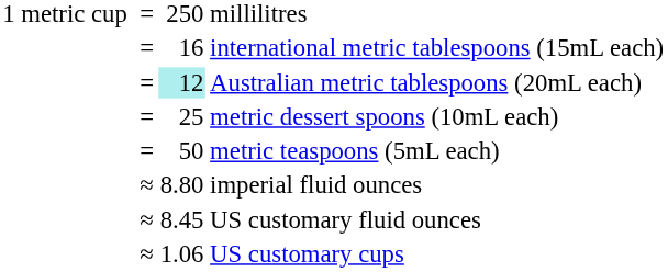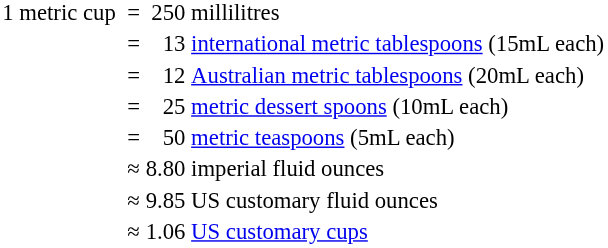 <table>
 <tr>
 <td>1 metric cup </td>
 <td>=</td>
 <td align=right>250</td>
 <td>millilitres</td>
 </tr>
 <tr>
 <td></td>
 <td>=</td>
-<td align=right>16</td>
+<td align=right>13</td>
 <td><a href='#'>international metric tablespoons</a> (15mL each)</td>
 </tr>
 <tr>
 <td></td>
 <td>=</td>
-<td align=right style="background: paleturquoise;">12</td>
+<td align=right>12</td>
 <td><a href='#'>Australian metric tablespoons</a> (20mL each)</td>
 </tr>
 <tr>
 <td></td>
 <td>=</td>
 <td align=right>25</td>
 <td><a href='#'>metric dessert spoons</a> (10mL each)</td>
 </tr>
 <tr>
 <td></td>
 <td>=</td>
 <td align=right>50</td>
 <td><a href='#'>metric teaspoons</a> (5mL each)</td>
 </tr>
 <tr>
 <td></td>
 <td>≈</td>
 <td align=right>8.80</td>
 <td>imperial fluid ounces</td>
 </tr>
 <tr>
 <td></td>
 <td>≈</td>
-<td align=right>8.45</td>
+<td align=right>9.85</td>
 <td>US customary fluid ounces</td>
 </tr>
 <tr>
 <td></td>
 <td>≈</td>
 <td align=right>1.06</td>
 <td><a href='#'>US customary cups</a></td>
 </tr>
 </table>
